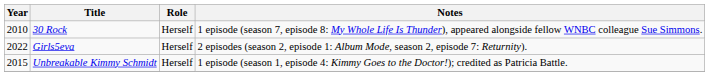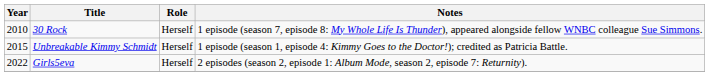 <table class="wikitable sortable">
 <tr>
 <th>Year</th>
 <th>Title</th>
 <th>Role</th>
 <th class="unsortable">Notes</th>
 </tr>
 <tr>
 <td>2010</td>
 <td><em><a href='#'>30 Rock</a></em></td>
 <td>Herself</td>
 <td>1 episode (season 7, episode 8: <em><a href='#'>My Whole Life Is Thunder</a></em>), appeared alongside fellow <a href='#'>WNBC</a> colleague <a href='#'>Sue Simmons</a>.</td>
 </tr>
 <tr>
+<td>2015</td>
+<td><em><a href='#'>Unbreakable Kimmy Schmidt</a></em></td>
+<td>Herself</td>
+<td>1 episode (season 1, episode 4: <em>Kimmy Goes to the Doctor!</em>); credited as Patricia Battle.</td>
+</tr>
+<tr>
 <td>2022</td>
 <td><em><a href='#'>Girls5eva</a></em></td>
 <td>Herself</td>
 <td>2 episodes (season 2, episode 1: <em>Album Mode</em>, season 2, episode 7: <em>Returnity</em>).</td>
 </tr>
 <tr>
-<td>2015</td>
-<td><em><a href='#'>Unbreakable Kimmy Schmidt</a></em></td>
-<td>Herself</td>
-<td>1 episode (season 1, episode 4: <em>Kimmy Goes to the Doctor!</em>); credited as Patricia Battle.</td>
-</tr>
-<tr>
 </tr>
 </table>
